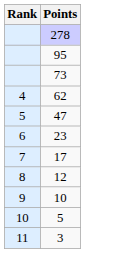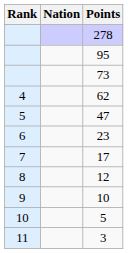 <table class="wikitable sortable" style="text-align:center">
 <tr>
 <th>Rank</th>
+<th>Nation</th>
 <th>Points</th>
 </tr>
 <tr style="background-color:#ccccff">
 <td bgcolor = DDEEFF></td>
+<td align=left></td>
 <td>278</td>
 </tr>
 <tr>
 <td bgcolor = DDEEFF></td>
+<td align=left></td>
 <td>95</td>
 </tr>
 <tr>
 <td bgcolor = DDEEFF></td>
+<td align=left></td>
 <td>73</td>
 </tr>
 <tr>
 <td bgcolor = DDEEFF>4</td>
+<td align=left></td>
 <td>62</td>
 </tr>
 <tr>
 <td bgcolor = DDEEFF>5</td>
+<td align=left></td>
 <td>47</td>
 </tr>
 <tr>
 <td bgcolor = DDEEFF>6</td>
+<td align=left></td>
 <td>23</td>
 </tr>
 <tr>
 <td bgcolor = DDEEFF>7</td>
+<td align=left></td>
 <td>17</td>
 </tr>
 <tr>
 <td bgcolor = DDEEFF>8</td>
+<td align=left></td>
 <td>12</td>
 </tr>
 <tr>
 <td bgcolor = DDEEFF>9</td>
+<td align=left></td>
 <td>10</td>
 </tr>
 <tr>
 <td bgcolor = DDEEFF>10</td>
+<td align=left></td>
 <td>5</td>
 </tr>
 <tr>
 <td bgcolor = DDEEFF>11</td>
+<td align=left></td>
 <td>3</td>
 </tr>
 </table>
